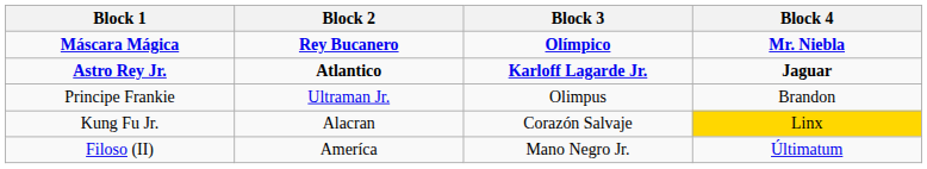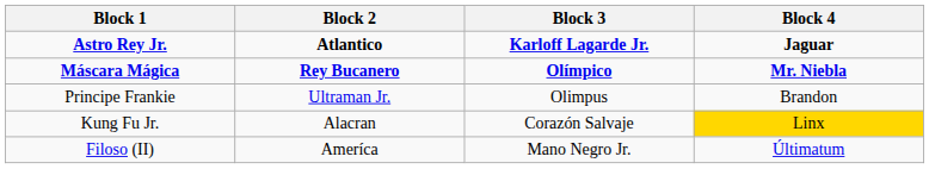 <table class="wikitable" width=70%>
 <tr>
 <th width=25%>Block 1</th>
 <th width=25%>Block 2</th>
 <th width=25%>Block 3</th>
 <th width=25%>Block 4</th>
 </tr>
 <tr align=center>
+<td><strong><a href='#'>Astro Rey Jr.</a></strong></td>
+<td><strong>Atlantico</strong></td>
+<td><strong><a href='#'>Karloff Lagarde Jr.</a></strong></td>
+<td><strong>Jaguar</strong></td>
+</tr>
+<tr align=center>
 <td><strong><a href='#'>Máscara Mágica</a></strong></td>
 <td><strong><a href='#'>Rey Bucanero</a></strong></td>
 <td><strong><a href='#'>Olímpico</a></strong></td>
 <td><strong><a href='#'>Mr. Niebla</a></strong></td>
-</tr>
-<tr align=center>
-<td><strong><a href='#'>Astro Rey Jr.</a></strong></td>
-<td><strong>Atlantico</strong></td>
-<td><strong><a href='#'>Karloff Lagarde Jr.</a></strong></td>
-<td><strong>Jaguar</strong></td>
 </tr>
 <tr align=center>
 <td>Principe Frankie</td>
 <td><a href='#'>Ultraman Jr.</a></td>
 <td>Olimpus</td>
 <td>Brandon</td>
 </tr>
 <tr align=center>
 <td>Kung Fu Jr.</td>
 <td>Alacran</td>
 <td>Corazón Salvaje</td>
 <td style="background: gold;">Linx</td>
 </tr>
 <tr align=center>
 <td><a href='#'>Filoso</a> (II)</td>
 <td>Ameríca</td>
 <td>Mano Negro Jr.</td>
 <td><a href='#'>Últimatum</a></td>
 </tr>
 </table>
